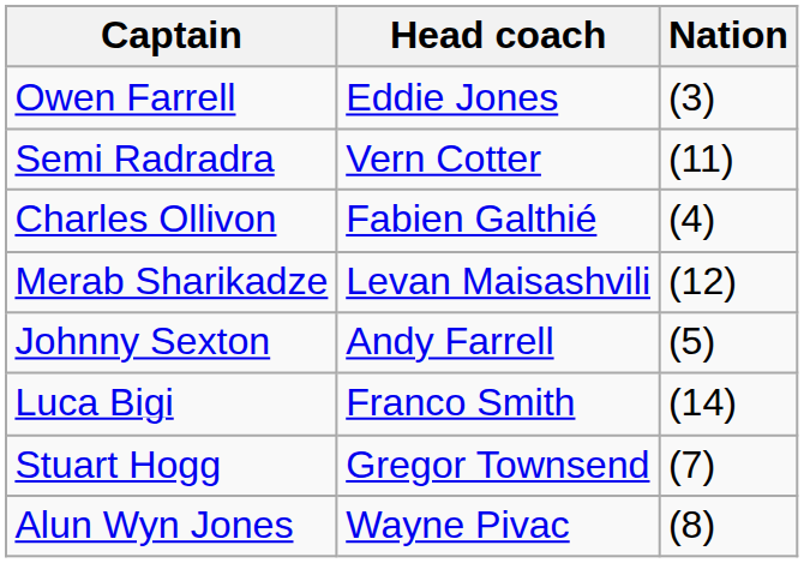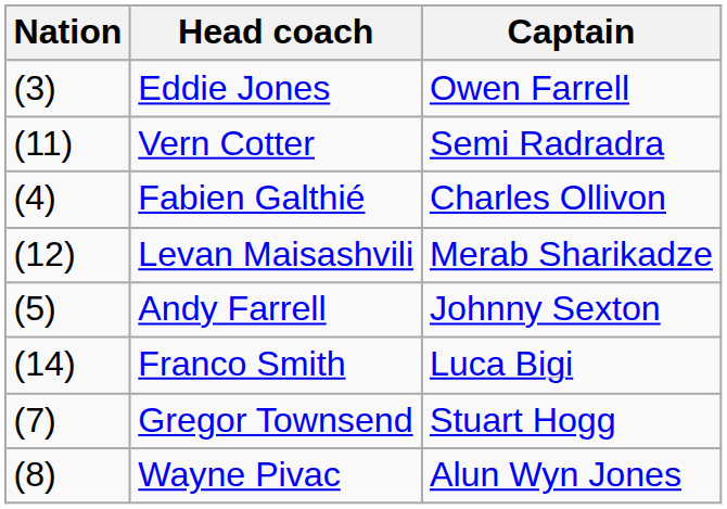 <table class="wikitable">
 <tr>
+<th>Nation</th>
+<th>Head coach</th>
 <th>Captain</th>
-<th>Head coach</th>
-<th>Nation</th>
 </tr>
 <tr>
+<td> (3)</td>
+<td> <a href='#'>Eddie Jones</a></td>
 <td><a href='#'>Owen Farrell</a></td>
-<td> <a href='#'>Eddie Jones</a></td>
-<td> (3)</td>
 </tr>
 <tr>
+<td> (11)</td>
+<td> <a href='#'>Vern Cotter</a></td>
 <td><a href='#'>Semi Radradra</a></td>
-<td> <a href='#'>Vern Cotter</a></td>
-<td> (11)</td>
 </tr>
 <tr>
+<td> (4)</td>
+<td> <a href='#'>Fabien Galthié</a></td>
 <td><a href='#'>Charles Ollivon</a></td>
-<td> <a href='#'>Fabien Galthié</a></td>
-<td> (4)</td>
 </tr>
 <tr>
+<td> (12)</td>
+<td> <a href='#'>Levan Maisashvili</a></td>
 <td><a href='#'>Merab Sharikadze</a></td>
-<td> <a href='#'>Levan Maisashvili</a></td>
-<td> (12)</td>
 </tr>
 <tr>
+<td> (5)</td>
+<td> <a href='#'>Andy Farrell</a></td>
 <td><a href='#'>Johnny Sexton</a></td>
-<td> <a href='#'>Andy Farrell</a></td>
-<td> (5)</td>
 </tr>
 <tr>
+<td> (14)</td>
+<td> <a href='#'>Franco Smith</a></td>
 <td><a href='#'>Luca Bigi</a></td>
-<td> <a href='#'>Franco Smith</a></td>
-<td> (14)</td>
 </tr>
 <tr>
+<td> (7)</td>
+<td> <a href='#'>Gregor Townsend</a></td>
 <td><a href='#'>Stuart Hogg</a></td>
-<td> <a href='#'>Gregor Townsend</a></td>
-<td> (7)</td>
 </tr>
 <tr>
+<td> (8)</td>
+<td> <a href='#'>Wayne Pivac</a></td>
 <td><a href='#'>Alun Wyn Jones</a></td>
-<td> <a href='#'>Wayne Pivac</a></td>
-<td> (8)</td>
 </tr>
 </table>
